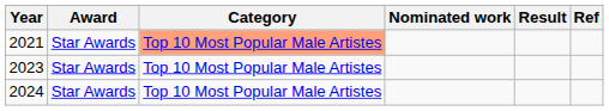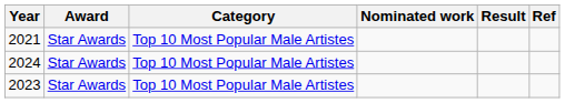 <table class="wikitable sortable">
 <tr>
 <th>Year</th>
 <th>Award</th>
 <th>Category</th>
 <th>Nominated work</th>
 <th>Result</th>
 <th class="unsortable">Ref</th>
 </tr>
 <tr>
 <td>2021</td>
 <td><a href='#'>Star Awards</a></td>
-<td style="background: lightsalmon;"><a href='#'>Top 10 Most Popular Male Artistes</a></td>
+<td><a href='#'>Top 10 Most Popular Male Artistes</a></td>
+<td></td>
+<td></td>
+<td></td>
+</tr>
+<tr>
+<td>2024</td>
+<td><a href='#'>Star Awards</a></td>
+<td><a href='#'>Top 10 Most Popular Male Artistes</a></td>
 <td></td>
 <td></td>
 <td></td>
 </tr>
 <tr>
 <td rowspan=1>2023</td>
 <td rowspan=1><a href='#'>Star Awards</a></td>
 <td><a href='#'>Top 10 Most Popular Male Artistes</a></td>
 <td></td>
 <td></td>
 <td rowspan=1></td>
 </tr>
-<tr>
-<td>2024</td>
-<td><a href='#'>Star Awards</a></td>
-<td><a href='#'>Top 10 Most Popular Male Artistes</a></td>
-<td></td>
-<td></td>
-<td></td>
-</tr>
 </table>
